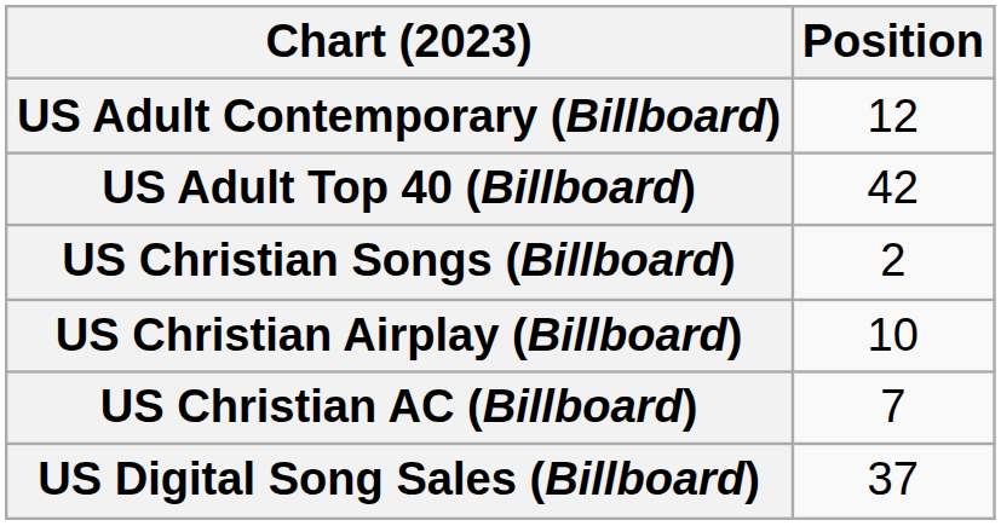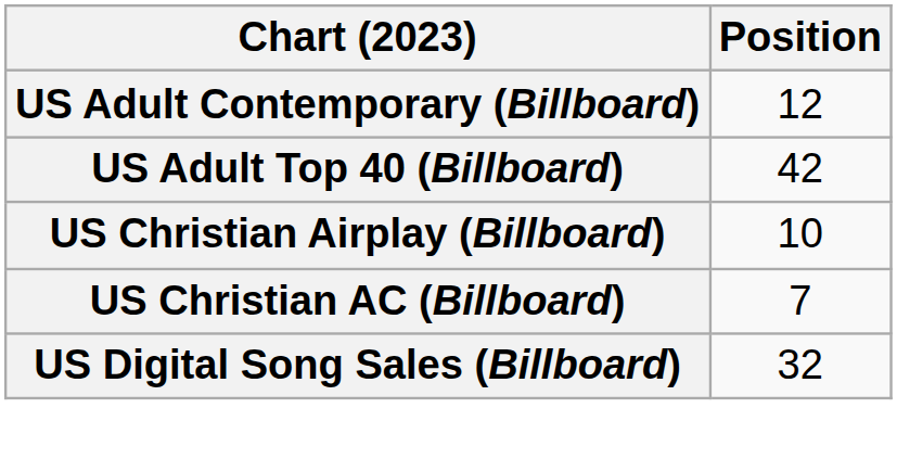 <table class="wikitable sortable plainrowheaders" style="text-align:center">
 <tr>
 <th scope="col">Chart (2023)</th>
 <th scope="col">Position</th>
 </tr>
 <tr>
 <th scope="row">US Adult Contemporary (<em>Billboard</em>)</th>
 <td>12</td>
 </tr>
 <tr>
 <th scope="row">US Adult Top 40 (<em>Billboard</em>)</th>
 <td>42</td>
 </tr>
 <tr>
-<th scope="row">US Christian Songs (<em>Billboard</em>)</th>
-<td>2</td>
-</tr>
-<tr>
 <th scope="row">US Christian Airplay (<em>Billboard</em>)</th>
 <td>10</td>
 </tr>
 <tr>
 <th scope="row">US Christian AC (<em>Billboard</em>)</th>
 <td>7</td>
 </tr>
 <tr>
 <th scope="row">US Digital Song Sales (<em>Billboard</em>)</th>
-<td>37</td>
+<td>32</td>
 </tr>
 </table>
